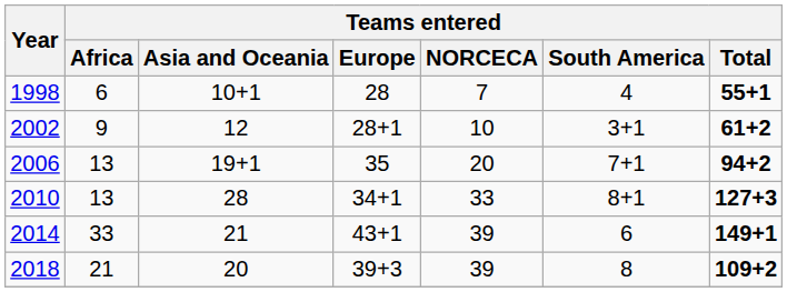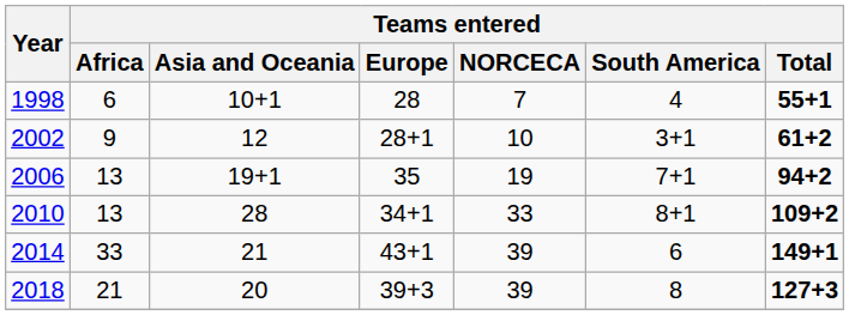 <table class=wikitable style="text-align:center;">
 <tr>
 <th rowspan=2>Year</th>
 <th colspan=6>Teams entered</th>
 </tr>
 <tr>
 <th>Africa</th>
 <th>Asia and Oceania</th>
 <th>Europe</th>
 <th>NORCECA</th>
 <th>South America</th>
 <th>Total</th>
 </tr>
 <tr>
 <td><a href='#'>1998</a></td>
 <td>6</td>
 <td>10+1</td>
 <td>28</td>
 <td>7</td>
 <td>4</td>
 <td><strong>55+1</strong></td>
 </tr>
 <tr>
 <td><a href='#'>2002</a></td>
 <td>9</td>
 <td>12</td>
 <td>28+1</td>
 <td>10</td>
 <td>3+1</td>
 <td><strong>61+2</strong></td>
 </tr>
 <tr>
 <td><a href='#'>2006</a></td>
 <td>13</td>
 <td>19+1</td>
 <td>35</td>
-<td>20</td>
+<td>19</td>
 <td>7+1</td>
 <td><strong>94+2</strong></td>
 </tr>
 <tr>
 <td><a href='#'>2010</a></td>
 <td>13</td>
 <td>28</td>
 <td>34+1</td>
 <td>33</td>
 <td>8+1</td>
-<td><strong>127+3</strong></td>
+<td><strong>109+2</strong></td>
 </tr>
 <tr>
 <td><a href='#'>2014</a></td>
 <td>33</td>
 <td>21</td>
 <td>43+1</td>
 <td>39</td>
 <td>6</td>
 <td><strong>149+1</strong></td>
 </tr>
 <tr>
 <td><a href='#'>2018</a></td>
 <td>21</td>
 <td>20</td>
 <td>39+3</td>
 <td>39</td>
 <td>8</td>
-<td><strong>109+2</strong></td>
+<td><strong>127+3</strong></td>
 </tr>
 <tr>
 </tr>
 </table>
